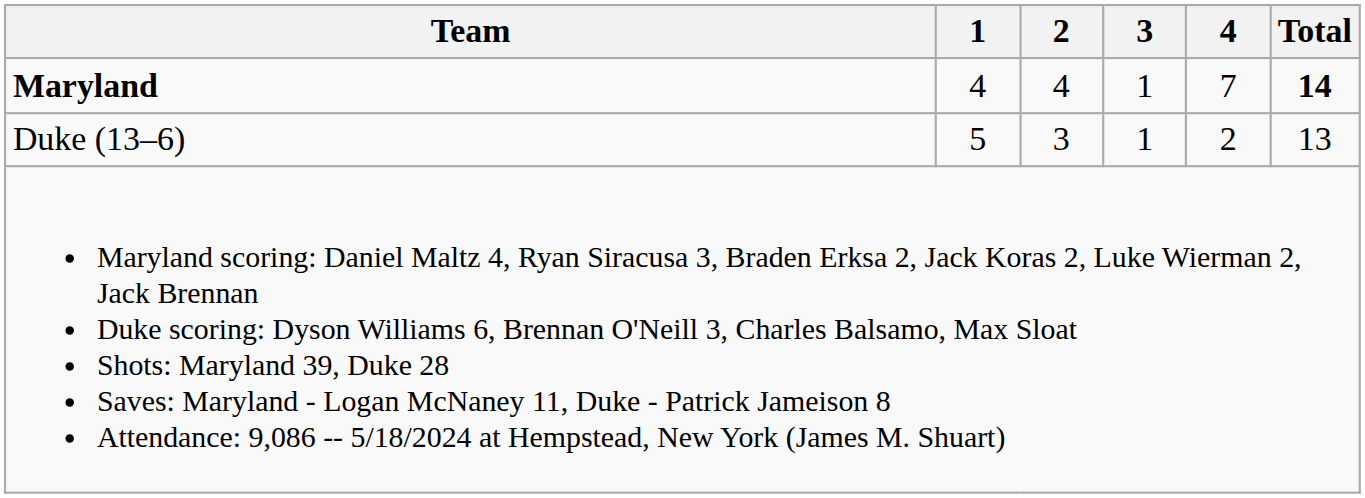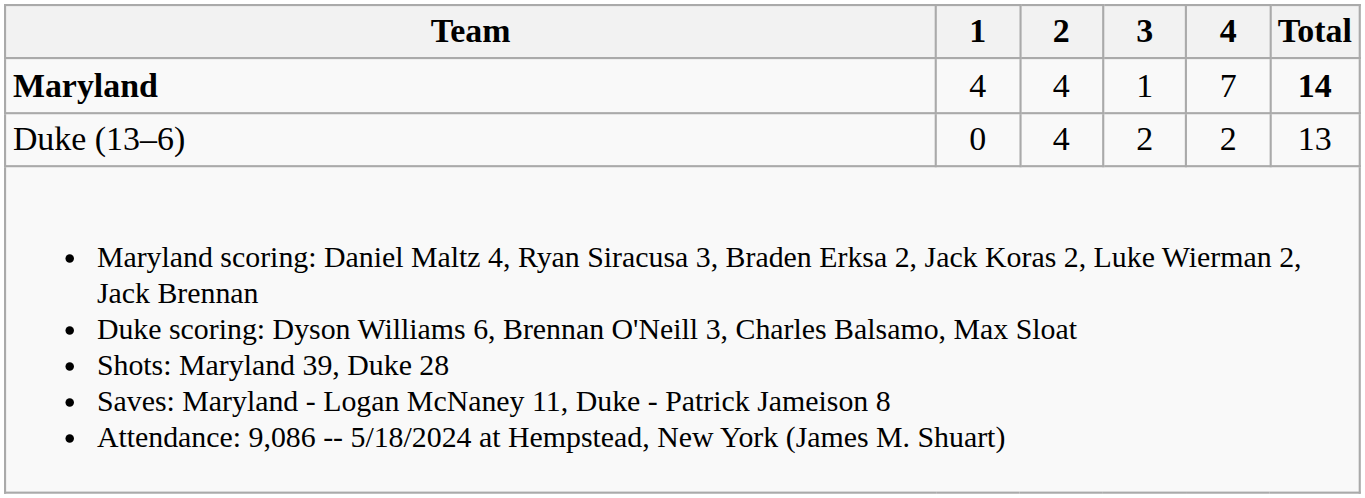 <table class="wikitable" style="text-align:center; max-width:40em">
 <tr>
 <th>Team</th>
 <th style="width:2em">1</th>
 <th style="width:2em">2</th>
 <th style="width:2em">3</th>
 <th style="width:2em">4</th>
 <th style="width:2em">Total</th>
 </tr>
 <tr>
 <td style="text-align:left"><strong>Maryland</strong></td>
 <td>4</td>
 <td>4</td>
 <td>1</td>
 <td>7</td>
 <td><strong>14</strong></td>
 </tr>
 <tr>
 <td style="text-align:left">Duke (13–6)</td>
-<td>5</td>
-<td>3</td>
-<td>1</td>
+<td>0</td>
+<td>4</td>
+<td>2</td>
 <td>2</td>
 <td>13</td>
 </tr>
 <tr>
 <td colspan=6 style="text-align:left; font-size:88%;"><br><ul><li>Maryland scoring: Daniel Maltz 4, Ryan Siracusa 3, Braden Erksa 2, Jack Koras 2, Luke Wierman 2, Jack Brennan</li><li>Duke scoring: Dyson Williams 6, Brennan O'Neill 3, Charles Balsamo, Max Sloat</li><li>Shots: Maryland 39, Duke 28</li><li>Saves: Maryland - Logan McNaney 11, Duke - Patrick Jameison 8</li><li>Attendance: 9,086 -- 5/18/2024 at Hempstead, New York (James M. Shuart)</li></ul></td>
 </tr>
 </table>
